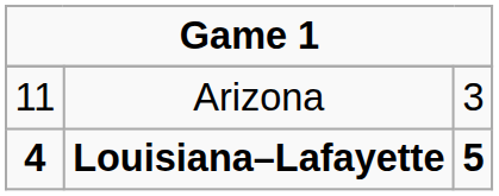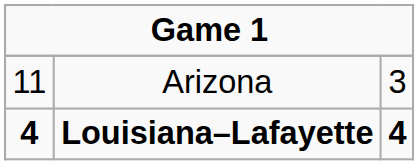 <table class="wikitable">
 <tr style="text-align:center;">
 <td colspan="3"><strong>Game 1</strong></td>
 </tr>
 <tr style="text-align:center;">
 </tr>
 <tr style="text-align:center;">
 <td>11</td>
 <td>Arizona</td>
 <td>3</td>
 </tr>
 <tr style="text-align:center;">
 <td><strong>4</strong></td>
 <td><strong>Louisiana–Lafayette</strong></td>
-<td><strong>5</strong></td>
+<td><strong>4</strong></td>
 </tr>
 </table>
